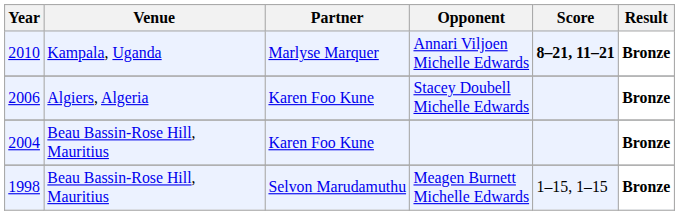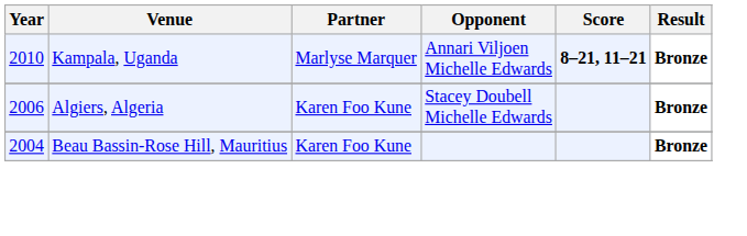 <table class="sortable wikitable" style="font-size: 90%;">
 <tr>
 <th>Year</th>
 <th>Venue</th>
 <th>Partner</th>
 <th>Opponent</th>
 <th>Score</th>
 <th>Result</th>
 </tr>
 <tr style="background:#ECF2FF">
 <td align="center"><a href='#'>2010</a></td>
 <td align="left"><a href='#'>Kampala</a>, <a href='#'>Uganda</a></td>
 <td align="left"> <a href='#'>Marlyse Marquer</a></td>
 <td align="left"> <a href='#'>Annari Viljoen</a> <br>  <a href='#'>Michelle Edwards</a></td>
 <td align="left"><strong>8–21, 11–21</strong></td>
 <td style="text-align:left; background:white"> <strong>Bronze</strong></td>
 </tr>
 <tr>
 </tr>
 <tr style="background:#ECF2FF">
 <td align="center"><a href='#'>2006</a></td>
 <td align="left"><a href='#'>Algiers</a>, <a href='#'>Algeria</a></td>
 <td align="left"> <a href='#'>Karen Foo Kune</a></td>
 <td align="left"> <a href='#'>Stacey Doubell</a> <br>  <a href='#'>Michelle Edwards</a></td>
 <td align="left"></td>
 <td style="text-align:left; background:white"> <strong>Bronze</strong></td>
 </tr>
 <tr>
 </tr>
 <tr style="background:#ECF2FF">
 <td align="center"><a href='#'>2004</a></td>
 <td align="left"><a href='#'>Beau Bassin-Rose Hill</a>, <a href='#'>Mauritius</a></td>
 <td align="left"> <a href='#'>Karen Foo Kune</a></td>
 <td align="left"> <br> </td>
 <td align="left"></td>
 <td style="text-align:left; background:white"> <strong>Bronze</strong></td>
 </tr>
 <tr>
 </tr>
-<tr style="background:#ECF2FF">
-<td align="center"><a href='#'>1998</a></td>
-<td align="left"><a href='#'>Beau Bassin-Rose Hill</a>, <a href='#'>Mauritius</a></td>
-<td align="left"> <a href='#'>Selvon Marudamuthu</a></td>
-<td align="left"> <a href='#'>Meagen Burnett</a> <br>  <a href='#'>Michelle Edwards</a></td>
-<td align="left">1–15, 1–15</td>
-<td style="text-align:left; background:white"> <strong>Bronze</strong></td>
-</tr>
 </table>
